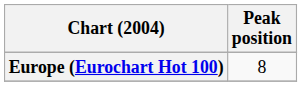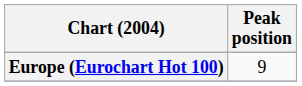 <table class="wikitable sortable plainrowheaders" style="text-align:center">
 <tr>
 <th>Chart (2004)</th>
 <th>Peak<br> position</th>
 </tr>
 <tr>
 </tr>
 <tr>
 <th scope="row">Europe (<a href='#'>Eurochart Hot 100</a>)</th>
-<td>8</td>
+<td>9</td>
 </tr>
 <tr>
 </tr>
 <tr>
 </tr>
 </table>
